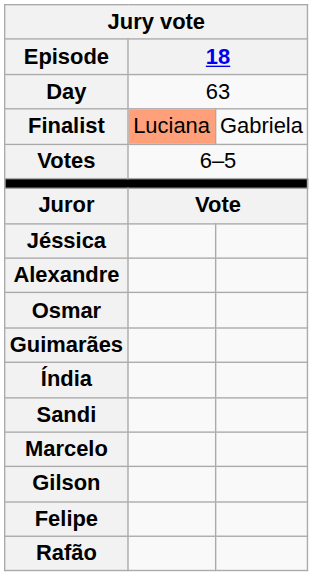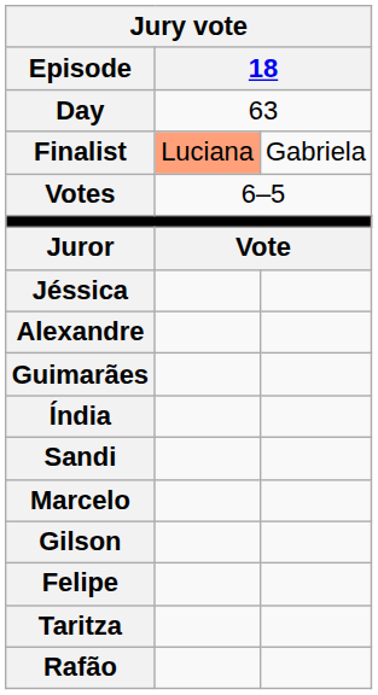 <table class="wikitable" style="text-align:center">
 <tr>
 <th colspan="3">Jury vote</th>
 </tr>
 <tr>
 <th>Episode</th>
 <th colspan="2"><a href='#'>18</a></th>
 </tr>
 <tr>
 <th>Day</th>
 <td colspan="2">63</td>
 </tr>
 <tr>
 <th>Finalist</th>
 <td style="background: lightsalmon;">Luciana</td>
 <td>Gabriela</td>
 </tr>
 <tr>
 <th>Votes</th>
 <td colspan=2>6–5</td>
 </tr>
 <tr>
 <td colspan=3 bgcolor=black></td>
 </tr>
 <tr>
 <th>Juror</th>
 <th colspan="2">Vote</th>
 </tr>
 <tr>
 <th>Jéssica</th>
 <td></td>
 <td></td>
 </tr>
 <tr>
 <th>Alexandre</th>
 <td></td>
 <td></td>
 </tr>
 <tr>
-<th>Osmar</th>
-<td></td>
-<td></td>
-</tr>
-<tr>
 <th>Guimarães</th>
 <td></td>
 <td></td>
 </tr>
 <tr>
 <th>Índia</th>
 <td></td>
 <td></td>
 </tr>
 <tr>
 <th>Sandi</th>
 <td></td>
 <td></td>
 </tr>
 <tr>
 <th>Marcelo</th>
 <td></td>
 <td></td>
 </tr>
 <tr>
 <th>Gilson</th>
 <td></td>
 <td></td>
 </tr>
 <tr>
 <th>Felipe</th>
 <td></td>
 <td></td>
 </tr>
 <tr>
+<th>Taritza</th>
+<td></td>
+<td></td>
+</tr>
+<tr>
 <th>Rafão</th>
 <td></td>
 <td></td>
 </tr>
 </table>
